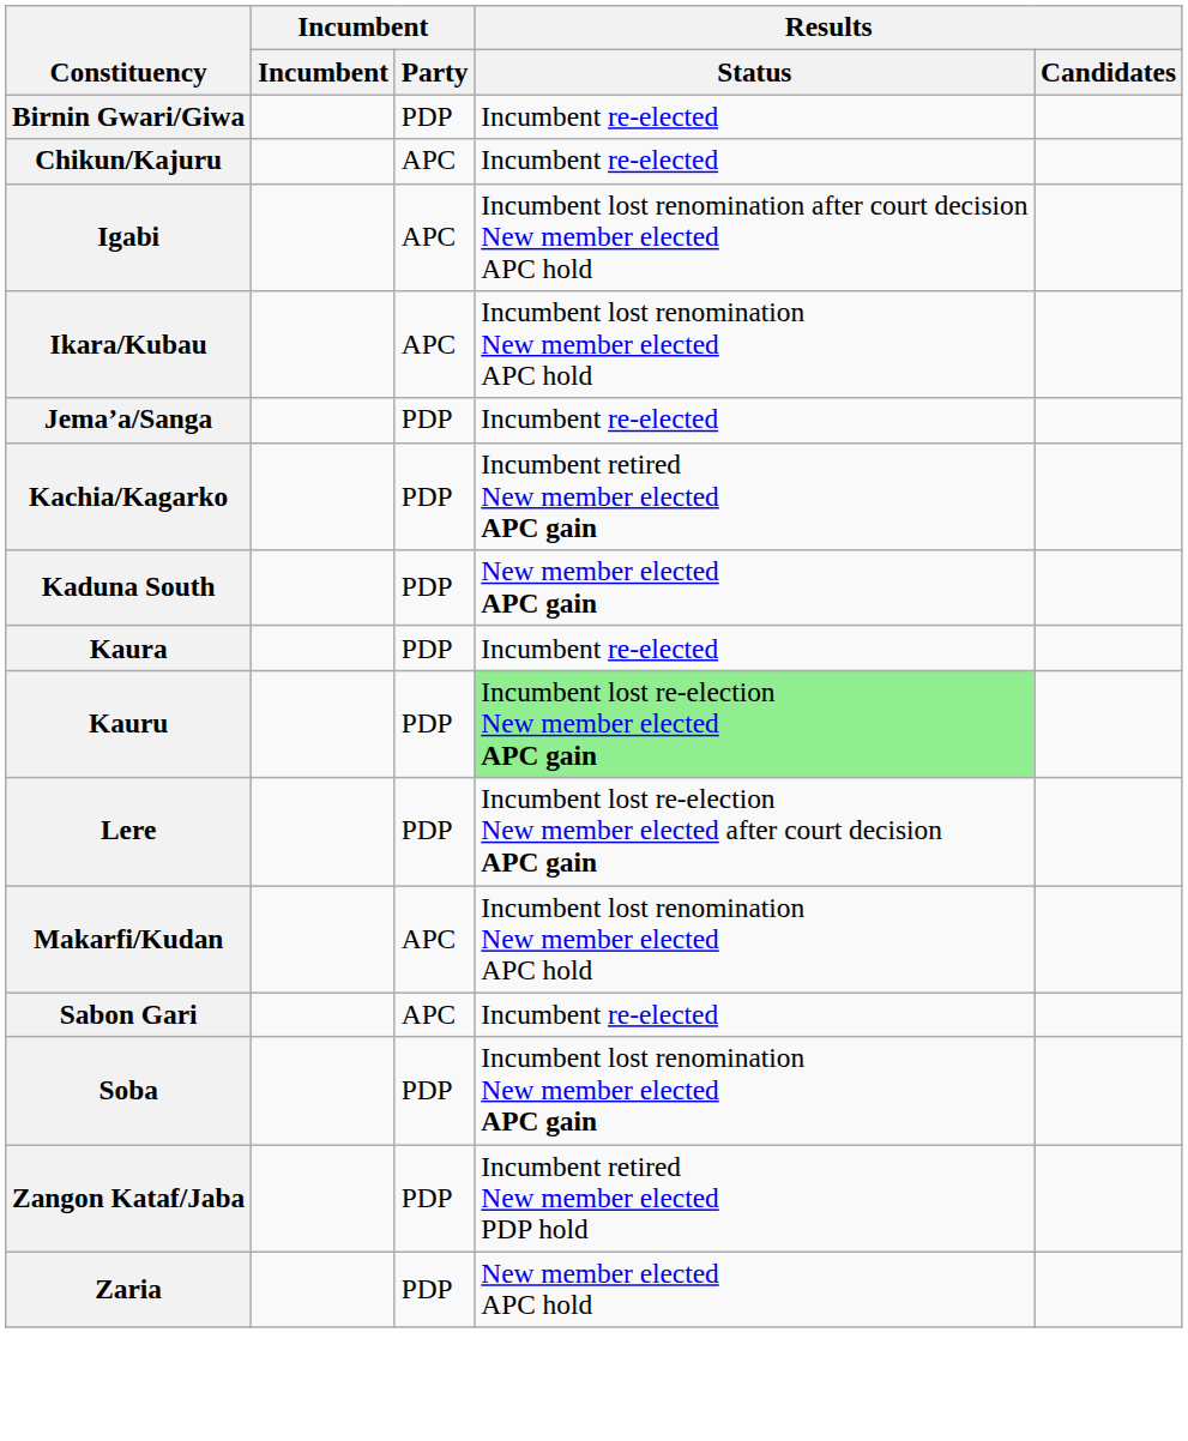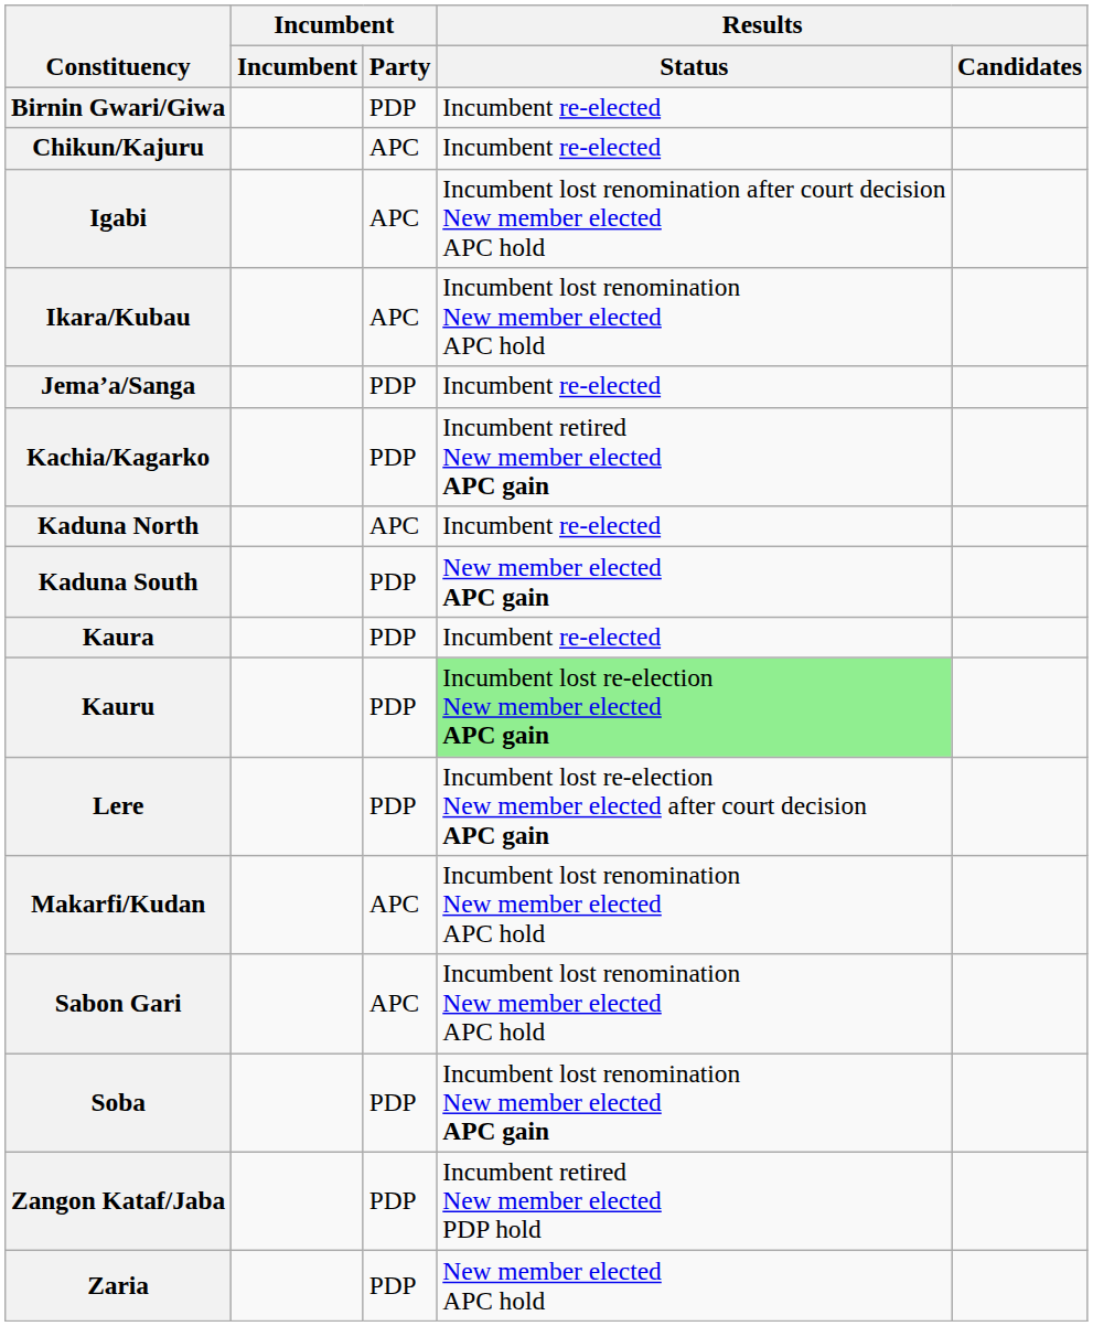 <table class="wikitable sortable">
 <tr valign=bottom>
 <th rowspan=2>Constituency</th>
 <th colspan=2>Incumbent</th>
 <th colspan=2>Results</th>
 </tr>
 <tr valign=bottom>
 <th>Incumbent</th>
 <th>Party</th>
 <th>Status</th>
 <th>Candidates</th>
 </tr>
 <tr>
 <th>Birnin Gwari/Giwa</th>
 <td></td>
 <td>PDP</td>
 <td>Incumbent <a href='#'>re-elected</a></td>
 <td nowrap></td>
 </tr>
 <tr>
 <th>Chikun/Kajuru</th>
 <td></td>
 <td>APC</td>
 <td>Incumbent <a href='#'>re-elected</a></td>
 <td nowrap></td>
 </tr>
 <tr>
 <th>Igabi</th>
 <td></td>
 <td>APC</td>
 <td>Incumbent lost renomination after court decision<br><a href='#'>New member elected</a><br>APC hold</td>
 <td nowrap></td>
 </tr>
 <tr>
 <th>Ikara/Kubau</th>
 <td></td>
 <td>APC</td>
 <td>Incumbent lost renomination<br><a href='#'>New member elected</a><br>APC hold</td>
 <td nowrap></td>
 </tr>
 <tr>
 <th>Jema’a/Sanga</th>
 <td></td>
 <td>PDP</td>
 <td>Incumbent <a href='#'>re-elected</a></td>
 <td nowrap></td>
 </tr>
 <tr>
 <th>Kachia/Kagarko</th>
 <td></td>
 <td>PDP</td>
 <td>Incumbent retired<br><a href='#'>New member elected</a><br><strong>APC gain</strong></td>
 <td nowrap></td>
 </tr>
 <tr>
+<th>Kaduna North</th>
+<td></td>
+<td>APC</td>
+<td>Incumbent <a href='#'>re-elected</a></td>
+<td nowrap></td>
+</tr>
+<tr>
 <th>Kaduna South</th>
 <td></td>
 <td>PDP</td>
 <td><a href='#'>New member elected</a><br><strong>APC gain</strong></td>
 <td nowrap></td>
 </tr>
 <tr>
 <th>Kaura</th>
 <td></td>
 <td>PDP</td>
 <td>Incumbent <a href='#'>re-elected</a></td>
 <td nowrap></td>
 </tr>
 <tr>
 <th>Kauru</th>
 <td></td>
 <td>PDP</td>
 <td style="background: lightgreen;">Incumbent lost re-election<br><a href='#'>New member elected</a><br><strong>APC gain</strong></td>
 <td nowrap></td>
 </tr>
 <tr>
 <th>Lere</th>
 <td></td>
 <td>PDP</td>
 <td>Incumbent lost re-election<br><a href='#'>New member elected</a> after court decision<br><strong>APC gain</strong></td>
 <td nowrap></td>
 </tr>
 <tr>
 <th>Makarfi/Kudan</th>
 <td></td>
 <td>APC</td>
 <td>Incumbent lost renomination<br><a href='#'>New member elected</a><br>APC hold</td>
 <td nowrap></td>
 </tr>
 <tr>
 <th>Sabon Gari</th>
 <td></td>
 <td>APC</td>
-<td>Incumbent <a href='#'>re-elected</a></td>
+<td>Incumbent lost renomination<br><a href='#'>New member elected</a><br>APC hold</td>
 <td nowrap></td>
 </tr>
 <tr>
 <th>Soba</th>
 <td></td>
 <td>PDP</td>
 <td>Incumbent lost renomination<br><a href='#'>New member elected</a><br><strong>APC gain</strong></td>
 <td nowrap></td>
 </tr>
 <tr>
 <th>Zangon Kataf/Jaba</th>
 <td></td>
 <td>PDP</td>
 <td>Incumbent retired<br><a href='#'>New member elected</a><br>PDP hold</td>
 <td nowrap></td>
 </tr>
 <tr>
 <th>Zaria</th>
 <td></td>
 <td>PDP</td>
 <td><a href='#'>New member elected</a><br>APC hold</td>
 <td nowrap></td>
 </tr>
 </table>
